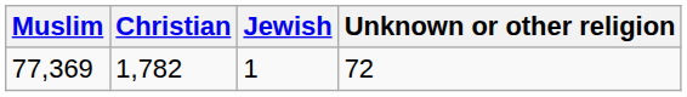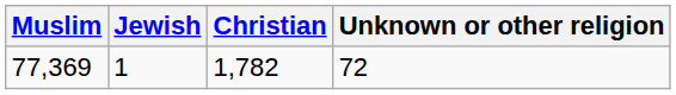 <table class="wikitable">
 <tr>
 <th><a href='#'>Muslim</a></th>
+<th><a href='#'>Jewish</a></th>
 <th><a href='#'>Christian</a></th>
-<th><a href='#'>Jewish</a></th>
 <th>Unknown or other religion</th>
 </tr>
 <tr>
 <td>77,369</td>
+<td>1</td>
 <td>1,782</td>
-<td>1</td>
 <td>72</td>
 </tr>
 </table>
